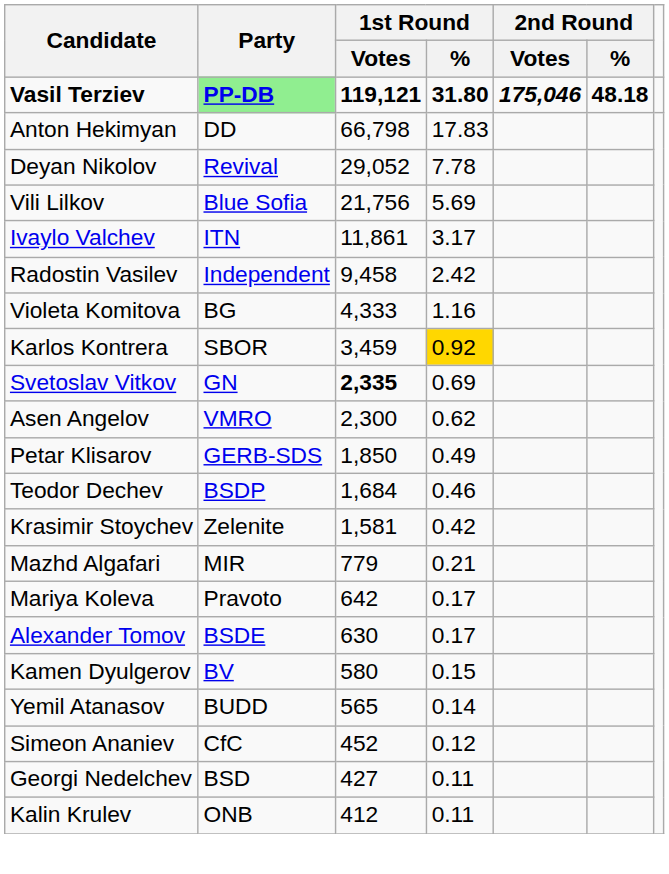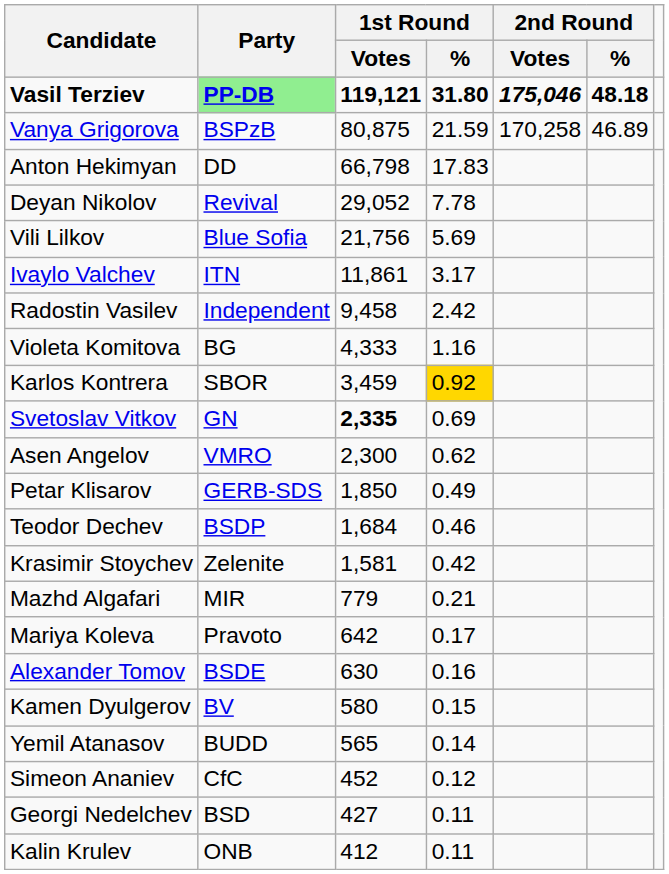 <table class=wikitable>
 <tr>
 <th rowspan=2>Candidate</th>
 <th rowspan=2>Party</th>
 <th colspan=2>1st Round</th>
 <th colspan=2>2nd Round</th>
 </tr>
 <tr>
 <th>Votes</th>
 <th>%</th>
 <th>Votes</th>
 <th>%</th>
 </tr>
 <tr style="font-weight: bold">
 <td><strong>Vasil Terziev</strong></td>
 <td style="background: lightgreen;"><strong><a href='#'>PP-DB</a></strong></td>
 <td>119,121</td>
 <td>31.80</td>
 <td><em>175,046</em></td>
 <td><strong>48.18</strong></td>
+<td></td>
+</tr>
+<tr>
+<td><a href='#'>Vanya Grigorova</a></td>
+<td><a href='#'>BSPzB</a></td>
+<td>80,875</td>
+<td>21.59</td>
+<td>170,258</td>
+<td>46.89</td>
 <td></td>
 </tr>
 <tr>
 <td>Anton Hekimyan</td>
 <td>DD</td>
 <td>66,798</td>
 <td>17.83</td>
 <td></td>
 <td></td>
 </tr>
 <tr>
 <td>Deyan Nikolov</td>
 <td><a href='#'>Revival</a></td>
 <td>29,052</td>
 <td>7.78</td>
 <td></td>
 <td></td>
 </tr>
 <tr>
 <td>Vili Lilkov</td>
 <td><a href='#'>Blue Sofia</a></td>
 <td>21,756</td>
 <td>5.69</td>
 <td></td>
 <td></td>
 </tr>
 <tr>
 <td><a href='#'>Ivaylo Valchev</a></td>
 <td><a href='#'>ITN</a></td>
 <td>11,861</td>
 <td>3.17</td>
 <td></td>
 <td></td>
 </tr>
 <tr>
 <td>Radostin Vasilev</td>
 <td><a href='#'>Independent</a></td>
 <td>9,458</td>
 <td>2.42</td>
 <td></td>
 <td></td>
 </tr>
 <tr>
 <td>Violeta Komitova</td>
 <td>BG</td>
 <td>4,333</td>
 <td>1.16</td>
 <td></td>
 <td></td>
 </tr>
 <tr>
 <td>Karlos Kontrera</td>
 <td>SBOR</td>
 <td>3,459</td>
 <td style="background: gold;">0.92</td>
 <td></td>
 <td></td>
 </tr>
 <tr>
 <td><a href='#'>Svetoslav Vitkov</a></td>
 <td><a href='#'>GN</a></td>
 <td><strong>2,335</strong></td>
 <td>0.69</td>
 <td></td>
 <td></td>
 </tr>
 <tr>
 <td>Asen Angelov</td>
 <td><a href='#'>VMRO</a></td>
 <td>2,300</td>
 <td>0.62</td>
 <td></td>
 <td></td>
 </tr>
 <tr>
 <td>Petar Klisarov</td>
 <td><a href='#'>GERB-SDS</a></td>
 <td>1,850</td>
 <td>0.49</td>
 <td></td>
 <td></td>
 </tr>
 <tr>
 <td>Teodor Dechev</td>
 <td><a href='#'>BSDP</a></td>
 <td>1,684</td>
 <td>0.46</td>
 <td></td>
 <td></td>
 </tr>
 <tr>
 <td>Krasimir Stoychev</td>
 <td>Zelenite</td>
 <td>1,581</td>
 <td>0.42</td>
 <td></td>
 <td></td>
 </tr>
 <tr>
 <td>Mazhd Algafari</td>
 <td>MIR</td>
 <td>779</td>
 <td>0.21</td>
 <td></td>
 <td></td>
 </tr>
 <tr>
 <td>Mariya Koleva</td>
 <td>Pravoto</td>
 <td>642</td>
 <td>0.17</td>
 <td></td>
 <td></td>
 </tr>
 <tr>
 <td><a href='#'>Alexander Tomov</a></td>
 <td><a href='#'>BSDE</a></td>
 <td>630</td>
-<td>0.17</td>
+<td>0.16</td>
 <td></td>
 <td></td>
 </tr>
 <tr>
 <td>Kamen Dyulgerov</td>
 <td><a href='#'>BV</a></td>
 <td>580</td>
 <td>0.15</td>
 <td></td>
 <td></td>
 </tr>
 <tr>
 <td>Yemil Atanasov</td>
 <td>BUDD</td>
 <td>565</td>
 <td>0.14</td>
 <td></td>
 <td></td>
 </tr>
 <tr>
 <td>Simeon Ananiev</td>
 <td>CfC</td>
 <td>452</td>
 <td>0.12</td>
 <td></td>
 <td></td>
 </tr>
 <tr>
 <td>Georgi Nedelchev</td>
 <td>BSD</td>
 <td>427</td>
 <td>0.11</td>
 <td></td>
 <td></td>
 </tr>
 <tr>
 <td>Kalin Krulev</td>
 <td>ONB</td>
 <td>412</td>
 <td>0.11</td>
 <td></td>
 <td></td>
 </tr>
 </table>
